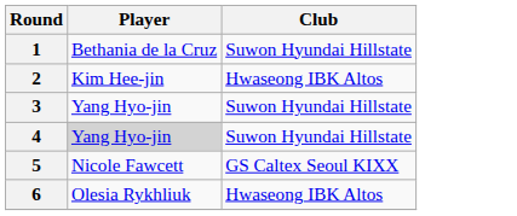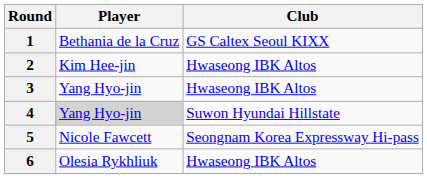 <table class=wikitable>
 <tr>
 <th>Round</th>
 <th>Player</th>
 <th>Club</th>
 </tr>
 <tr>
 <th>1</th>
 <td> <a href='#'>Bethania de la Cruz</a></td>
-<td><a href='#'>Suwon Hyundai Hillstate</a></td>
+<td><a href='#'>GS Caltex Seoul KIXX</a></td>
 </tr>
 <tr>
 <th>2</th>
 <td> <a href='#'>Kim Hee-jin</a></td>
 <td><a href='#'>Hwaseong IBK Altos</a></td>
 </tr>
 <tr>
 <th>3</th>
 <td> <a href='#'>Yang Hyo-jin</a></td>
-<td><a href='#'>Suwon Hyundai Hillstate</a></td>
+<td><a href='#'>Hwaseong IBK Altos</a></td>
 </tr>
 <tr>
 <th>4</th>
 <td style="background: lightgrey;"> <a href='#'>Yang Hyo-jin</a></td>
 <td><a href='#'>Suwon Hyundai Hillstate</a></td>
 </tr>
 <tr>
 <th>5</th>
 <td> <a href='#'>Nicole Fawcett</a></td>
-<td><a href='#'>GS Caltex Seoul KIXX</a></td>
+<td><a href='#'>Seongnam Korea Expressway Hi-pass</a></td>
 </tr>
 <tr>
 <th>6</th>
 <td> <a href='#'>Olesia Rykhliuk</a></td>
 <td><a href='#'>Hwaseong IBK Altos</a></td>
 </tr>
 <tr>
 </tr>
 </table>
